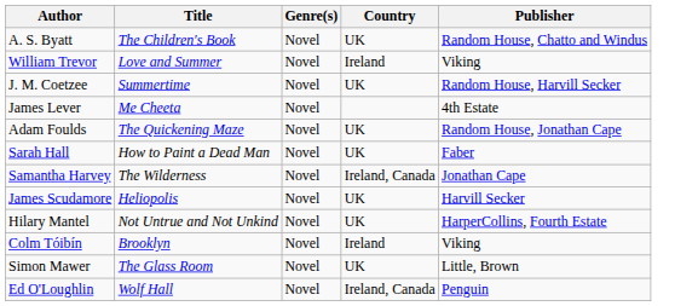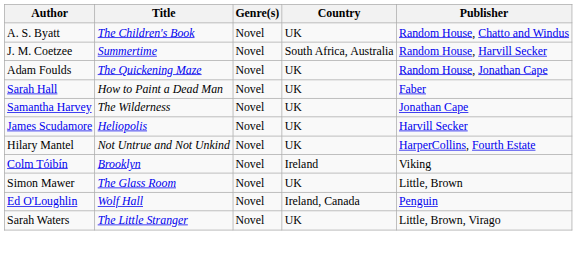 <table class="wikitable">
 <tr>
 <th>Author</th>
 <th>Title</th>
 <th>Genre(s)</th>
 <th>Country</th>
 <th>Publisher</th>
 </tr>
 <tr>
 <td>A. S. Byatt</td>
 <td><em><a href='#'>The Children's Book</a></em></td>
 <td>Novel</td>
 <td>UK</td>
 <td><a href='#'>Random House</a>, <a href='#'>Chatto and Windus</a></td>
 </tr>
 <tr>
-<td><a href='#'>William Trevor</a></td>
-<td><em><a href='#'>Love and Summer</a></em></td>
-<td>Novel</td>
-<td>Ireland</td>
-<td>Viking</td>
-</tr>
-<tr>
 <td>J. M. Coetzee</td>
 <td><em><a href='#'>Summertime</a></em></td>
 <td>Novel</td>
-<td>UK</td>
+<td>South Africa, Australia</td>
 <td><a href='#'>Random House</a>, <a href='#'>Harvill Secker </a></td>
-</tr>
-<tr>
-<td>James Lever</td>
-<td><em><a href='#'>Me Cheeta</a></em></td>
-<td>Novel</td>
-<td></td>
-<td>4th Estate</td>
 </tr>
 <tr>
 <td>Adam Foulds</td>
 <td><em><a href='#'>The Quickening Maze</a></em></td>
 <td>Novel</td>
 <td>UK</td>
 <td><a href='#'>Random House</a>, <a href='#'>Jonathan Cape</a></td>
 </tr>
 <tr>
 <td><a href='#'>Sarah Hall</a></td>
 <td><em>How to Paint a Dead Man</em></td>
 <td>Novel</td>
 <td>UK</td>
 <td><a href='#'>Faber</a></td>
 </tr>
 <tr>
 <td><a href='#'>Samantha Harvey</a></td>
 <td><em>The Wilderness</em></td>
 <td>Novel</td>
-<td>Ireland, Canada</td>
+<td>UK</td>
 <td><a href='#'>Jonathan Cape</a></td>
 </tr>
 <tr>
 <td><a href='#'>James Scudamore</a></td>
 <td><em><a href='#'>Heliopolis</a></em></td>
 <td>Novel</td>
 <td>UK</td>
 <td><a href='#'>Harvill Secker</a></td>
 </tr>
 <tr>
 <td>Hilary Mantel</td>
 <td><em>Not Untrue and Not Unkind</em></td>
 <td>Novel</td>
 <td>UK</td>
 <td><a href='#'>HarperCollins</a>, <a href='#'>Fourth Estate</a></td>
 </tr>
 <tr>
 <td><a href='#'>Colm Tóibín</a></td>
 <td><em><a href='#'>Brooklyn</a></em></td>
 <td>Novel</td>
 <td>Ireland</td>
 <td>Viking</td>
 </tr>
 <tr>
 <td>Simon Mawer</td>
 <td><em><a href='#'>The Glass Room</a></em></td>
 <td>Novel</td>
 <td>UK</td>
 <td>Little, Brown</td>
 </tr>
 <tr>
 <td><a href='#'>Ed O'Loughlin</a></td>
 <td><em><a href='#'>Wolf Hall</a></em></td>
 <td>Novel</td>
 <td>Ireland, Canada</td>
 <td><a href='#'>Penguin</a></td>
 </tr>
+<tr>
+<td>Sarah Waters</td>
+<td><em><a href='#'>The Little Stranger</a></em></td>
+<td>Novel</td>
+<td>UK</td>
+<td>Little, Brown, Virago</td>
+</tr>
 </table>
